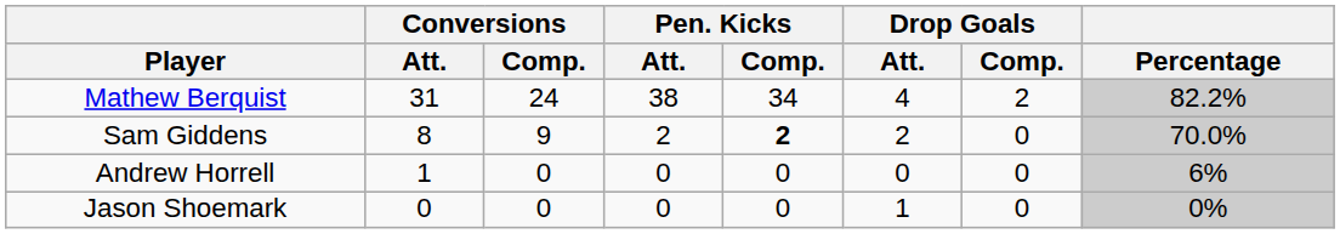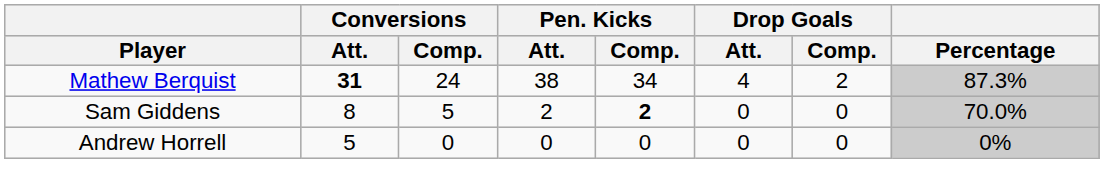 <table class="wikitable" style="text-align:center; line-height: 90%; font-size:90%;" width=80%>
 <tr>
 <th></th>
 <th colspan=2>Conversions</th>
 <th colspan=2>Pen. Kicks</th>
 <th colspan=2>Drop Goals</th>
 <th></th>
 </tr>
 <tr>
 <th width=27%>Player</th>
 <th width=9%>Att.</th>
 <th width=9%>Comp.</th>
 <th width=9%>Att.</th>
 <th width=9%>Comp.</th>
 <th width=9%>Att.</th>
 <th width=9%>Comp.</th>
 <th width=19%>Percentage</th>
 </tr>
 <tr>
 <td><a href='#'>Mathew Berquist</a></td>
-<td>31</td>
+<td><strong>31</strong></td>
 <td>24</td>
 <td>38</td>
 <td>34</td>
 <td>4</td>
 <td>2</td>
-<td bgcolor=#cccccc>82.2%</td>
+<td bgcolor=#cccccc>87.3%</td>
 </tr>
 <tr>
 <td>Sam Giddens</td>
 <td>8</td>
-<td>9</td>
+<td>5</td>
 <td>2</td>
 <td><strong>2</strong></td>
-<td>2</td>
+<td>0</td>
 <td>0</td>
 <td bgcolor=#cccccc>70.0%</td>
 </tr>
 <tr>
 <td>Andrew Horrell</td>
-<td>1</td>
+<td>5</td>
 <td>0</td>
 <td>0</td>
 <td>0</td>
 <td>0</td>
 <td>0</td>
-<td bgcolor=#cccccc>6%</td>
-</tr>
-<tr>
-<td>Jason Shoemark</td>
-<td>0</td>
-<td>0</td>
-<td>0</td>
-<td>0</td>
-<td>1</td>
-<td>0</td>
 <td bgcolor=#cccccc>0%</td>
 </tr>
 </table>
